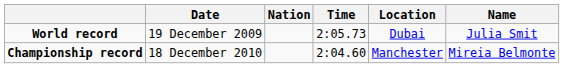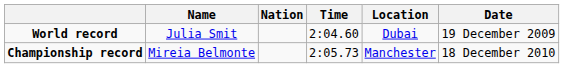 <table class=wikitable style=text-align:center>
 <tr>
 <th></th>
-<th>Date</th>
+<th>Name</th>
 <th>Nation</th>
 <th>Time</th>
 <th>Location</th>
-<th>Name</th>
+<th>Date</th>
 </tr>
 <tr>
 <td><strong>World record</strong></td>
+<td><a href='#'>Julia Smit</a></td>
+<td></td>
+<td align=left>2:04.60</td>
+<td><a href='#'>Dubai</a></td>
 <td>19 December 2009</td>
-<td></td>
-<td align=left>2:05.73</td>
-<td><a href='#'>Dubai</a></td>
-<td><a href='#'>Julia Smit</a></td>
 </tr>
 <tr>
 <td><strong>Championship record</strong></td>
+<td><a href='#'>Mireia Belmonte</a></td>
+<td></td>
+<td align=left>2:05.73</td>
+<td><a href='#'>Manchester</a></td>
 <td>18 December 2010</td>
-<td></td>
-<td align=left>2:04.60</td>
-<td><a href='#'>Manchester</a></td>
-<td><a href='#'>Mireia Belmonte</a></td>
 </tr>
 </table>
